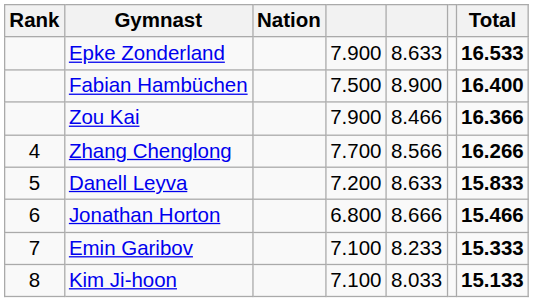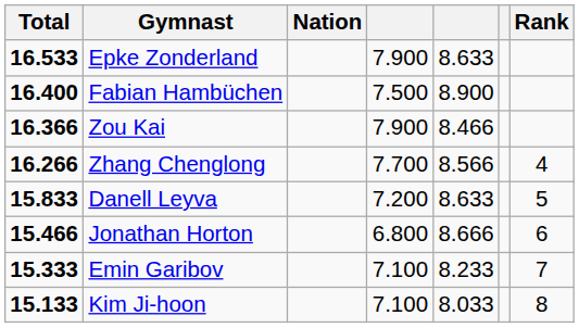 <table class="wikitable sortable" style="text-align:center;">
 <tr>
-<th>Rank</th>
+<th>Total</th>
 <th>Gymnast</th>
 <th>Nation</th>
 <th></th>
 <th></th>
 <th></th>
-<th>Total</th>
+<th>Rank</th>
 </tr>
 <tr>
-<td></td>
+<td><strong>16.533</strong></td>
 <td style="text-align:left;"><a href='#'>Epke Zonderland</a></td>
 <td style="text-align:left;"></td>
 <td>7.900</td>
 <td>8.633</td>
 <td></td>
-<td><strong>16.533</strong></td>
+<td></td>
 </tr>
 <tr>
-<td></td>
+<td><strong>16.400</strong></td>
 <td style="text-align:left;"><a href='#'>Fabian Hambüchen</a></td>
 <td style="text-align:left;"></td>
 <td>7.500</td>
 <td>8.900</td>
 <td></td>
-<td><strong>16.400</strong></td>
+<td></td>
 </tr>
 <tr>
-<td></td>
+<td><strong>16.366</strong></td>
 <td style="text-align:left;"><a href='#'>Zou Kai</a></td>
 <td style="text-align:left;"></td>
 <td>7.900</td>
 <td>8.466</td>
 <td></td>
-<td><strong>16.366</strong></td>
+<td></td>
 </tr>
 <tr>
-<td>4</td>
+<td><strong>16.266</strong></td>
 <td style="text-align:left;"><a href='#'>Zhang Chenglong</a></td>
 <td style="text-align:left;"></td>
 <td>7.700</td>
 <td>8.566</td>
 <td></td>
-<td><strong>16.266</strong></td>
+<td>4</td>
 </tr>
 <tr>
-<td>5</td>
+<td><strong>15.833</strong></td>
 <td style="text-align:left;"><a href='#'>Danell Leyva</a></td>
 <td style="text-align:left;"></td>
 <td>7.200</td>
 <td>8.633</td>
 <td></td>
-<td><strong>15.833</strong></td>
+<td>5</td>
 </tr>
 <tr>
-<td>6</td>
+<td><strong>15.466</strong></td>
 <td style="text-align:left;"><a href='#'>Jonathan Horton</a></td>
 <td style="text-align:left;"></td>
 <td>6.800</td>
 <td>8.666</td>
 <td></td>
-<td><strong>15.466</strong></td>
+<td>6</td>
 </tr>
 <tr>
-<td>7</td>
+<td><strong>15.333</strong></td>
 <td style="text-align:left;"><a href='#'>Emin Garibov</a></td>
 <td style="text-align:left;"></td>
 <td>7.100</td>
 <td>8.233</td>
 <td></td>
-<td><strong>15.333</strong></td>
+<td>7</td>
 </tr>
 <tr>
-<td>8</td>
+<td><strong>15.133</strong></td>
 <td style="text-align:left;"><a href='#'>Kim Ji-hoon</a></td>
 <td style="text-align:left;"></td>
 <td>7.100</td>
 <td>8.033</td>
 <td></td>
-<td><strong>15.133</strong></td>
+<td>8</td>
 </tr>
 </table>
